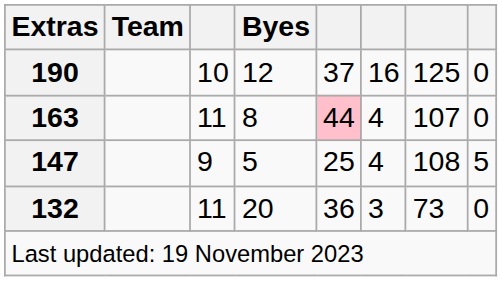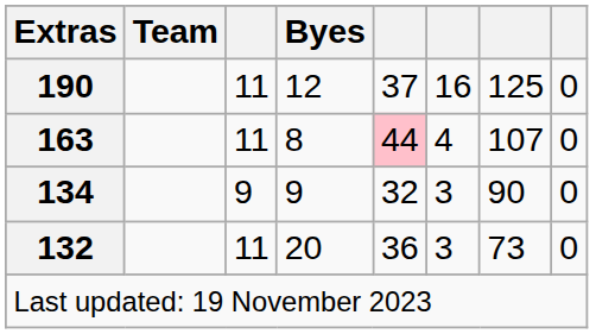 <table class="wikitable sortable" style="text-align:left">
 <tr>
 <th>Extras</th>
 <th>Team</th>
 <th></th>
 <th>Byes</th>
 <th></th>
 <th></th>
 <th></th>
 <th></th>
 </tr>
 <tr>
 <th>190</th>
 <td></td>
-<td>10</td>
+<td>11</td>
 <td>12</td>
 <td>37</td>
 <td>16</td>
 <td>125</td>
 <td>0</td>
 </tr>
 <tr>
 <th>163</th>
 <td></td>
 <td>11</td>
 <td>8</td>
 <td style="background: pink;">44</td>
 <td>4</td>
 <td>107</td>
 <td>0</td>
 </tr>
 <tr>
-<th>147</th>
+<th>134</th>
 <td></td>
 <td>9</td>
-<td>5</td>
-<td>25</td>
-<td>4</td>
-<td>108</td>
-<td>5</td>
+<td>9</td>
+<td>32</td>
+<td>3</td>
+<td>90</td>
+<td>0</td>
 </tr>
 <tr>
 <th>132</th>
 <td></td>
 <td>11</td>
 <td>20</td>
 <td>36</td>
 <td>3</td>
 <td>73</td>
 <td>0</td>
 </tr>
 <tr class="sortbottom">
 <td colspan="8"><small>Last updated: 19 November 2023</small></td>
 </tr>
 </table>
